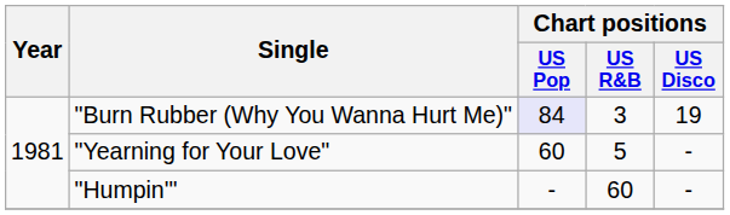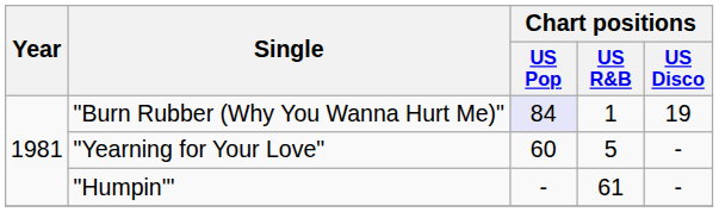 <table class="wikitable" style="text-align:center;">
 <tr>
 <th rowspan="2">Year</th>
 <th rowspan="2">Single</th>
 <th colspan="3">Chart positions</th>
 </tr>
 <tr style="font-size:smaller;">
 <th width="40"><a href='#'>US<br>Pop</a></th>
 <th width="40"><a href='#'>US<br>R&B</a></th>
 <th width="40"><a href='#'>US<br>Disco</a></th>
 </tr>
 <tr>
 <td rowspan="3">1981</td>
 <td align="left">"Burn Rubber (Why You Wanna Hurt Me)"</td>
 <td style="background: lavender;">84</td>
-<td>3</td>
+<td>1</td>
 <td>19</td>
 </tr>
 <tr>
 <td align="left">"Yearning for Your Love"</td>
 <td>60</td>
 <td>5</td>
 <td>-</td>
 </tr>
 <tr>
 <td align="left">"Humpin'"</td>
 <td>-</td>
-<td>60</td>
+<td>61</td>
 <td>-</td>
 </tr>
 <tr>
 </tr>
 </table>
